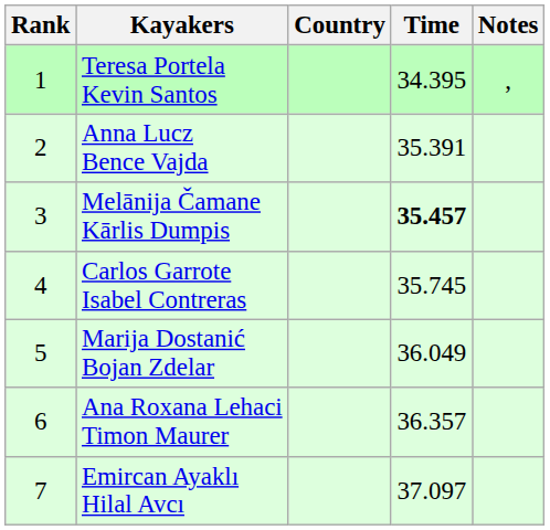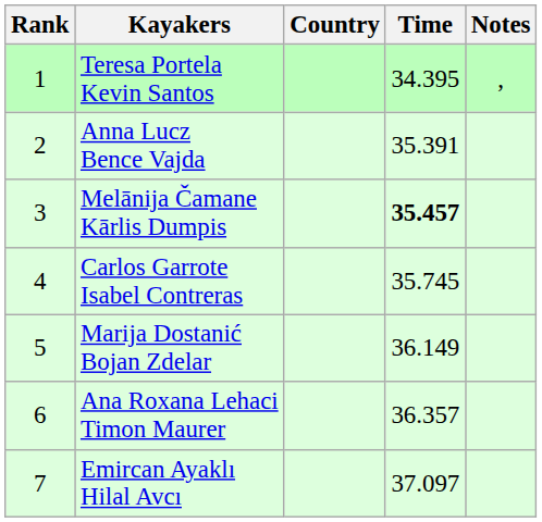 <table class="wikitable" style="text-align:center">
 <tr>
 <th>Rank</th>
 <th>Kayakers</th>
 <th>Country</th>
 <th>Time</th>
 <th>Notes</th>
 </tr>
 <tr bgcolor=bbffbb>
 <td>1</td>
 <td align=left><a href='#'>Teresa Portela</a><br><a href='#'>Kevin Santos</a></td>
 <td align=left></td>
 <td>34.395</td>
 <td>, <strong></strong></td>
 </tr>
 <tr bgcolor=ddffdd>
 <td>2</td>
 <td align=left><a href='#'>Anna Lucz</a><br><a href='#'>Bence Vajda</a></td>
 <td align=left></td>
 <td>35.391</td>
 <td></td>
 </tr>
 <tr bgcolor=ddffdd>
 <td>3</td>
 <td align=left><a href='#'>Melānija Čamane</a><br><a href='#'>Kārlis Dumpis</a></td>
 <td align=left></td>
 <td><strong>35.457</strong></td>
 <td></td>
 </tr>
 <tr bgcolor=ddffdd>
 <td>4</td>
 <td align=left><a href='#'>Carlos Garrote</a><br><a href='#'>Isabel Contreras</a></td>
 <td align=left></td>
 <td>35.745</td>
 <td></td>
 </tr>
 <tr bgcolor=ddffdd>
 <td>5</td>
 <td align=left><a href='#'>Marija Dostanić</a><br><a href='#'>Bojan Zdelar</a></td>
 <td align=left></td>
-<td>36.049</td>
+<td>36.149</td>
 <td></td>
 </tr>
 <tr bgcolor=ddffdd>
 <td>6</td>
 <td align=left><a href='#'>Ana Roxana Lehaci</a><br><a href='#'>Timon Maurer</a></td>
 <td align=left></td>
 <td>36.357</td>
 <td></td>
 </tr>
 <tr bgcolor=ddffdd>
 <td>7</td>
 <td align=left><a href='#'>Emircan Ayaklı</a><br><a href='#'>Hilal Avcı</a></td>
 <td align=left></td>
 <td>37.097</td>
 <td></td>
 </tr>
 </table>
